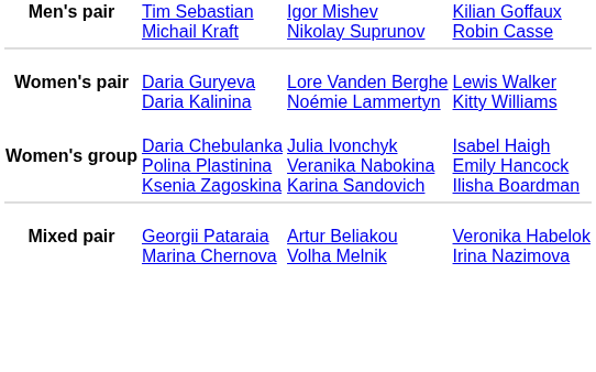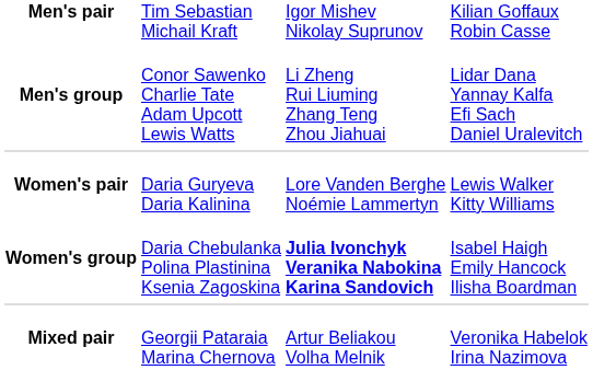 <table>
 <tr>
 <th scope="row">Men's pair</th>
 <td><br><a href='#'>Tim Sebastian</a><br><a href='#'>Michail Kraft</a></td>
 <td><br><a href='#'>Igor Mishev</a><br><a href='#'>Nikolay Suprunov</a></td>
 <td><br><a href='#'>Kilian Goffaux</a><br><a href='#'>Robin Casse</a></td>
+</tr>
+<tr>
+<th scope="row">Men's group</th>
+<td><br><a href='#'>Conor Sawenko</a><br><a href='#'>Charlie Tate</a><br><a href='#'>Adam Upcott</a><br><a href='#'>Lewis Watts</a></td>
+<td><br><a href='#'>Li Zheng</a><br><a href='#'>Rui Liuming</a><br><a href='#'>Zhang Teng</a><br><a href='#'>Zhou Jiahuai</a></td>
+<td><br><a href='#'>Lidar Dana</a><br><a href='#'>Yannay Kalfa</a><br><a href='#'>Efi Sach</a><br><a href='#'>Daniel Uralevitch</a></td>
 </tr>
 <tr>
 </tr>
 <tr bgcolor=#DDDDDD>
 <td colspan=4></td>
 </tr>
 <tr>
 <th scope="row">Women's pair</th>
 <td><br><a href='#'>Daria Guryeva</a><br><a href='#'>Daria Kalinina</a></td>
 <td><br><a href='#'>Lore Vanden Berghe</a><br><a href='#'>Noémie Lammertyn</a></td>
 <td><br><a href='#'>Lewis Walker</a><br><a href='#'>Kitty Williams</a></td>
 </tr>
 <tr>
 <th scope="row">Women's group</th>
 <td><br><a href='#'>Daria Chebulanka</a><br><a href='#'>Polina Plastinina</a><br><a href='#'>Ksenia Zagoskina</a></td>
-<td><br><a href='#'>Julia Ivonchyk</a><br><a href='#'>Veranika Nabokina</a><br><a href='#'>Karina Sandovich</a></td>
+<td><strong><br><a href='#'>Julia Ivonchyk</a><br><a href='#'>Veranika Nabokina</a><br><a href='#'>Karina Sandovich</a></strong></td>
 <td><br><a href='#'>Isabel Haigh</a><br><a href='#'>Emily Hancock</a><br><a href='#'>Ilisha Boardman</a></td>
 </tr>
 <tr>
 </tr>
 <tr bgcolor=#DDDDDD>
 <td colspan=4></td>
 </tr>
 <tr>
 <th scope="row">Mixed pair</th>
 <td><br><a href='#'>Georgii Pataraia</a><br><a href='#'>Marina Chernova</a></td>
 <td><br><a href='#'>Artur Beliakou</a><br><a href='#'>Volha Melnik</a></td>
 <td><br><a href='#'>Veronika Habelok</a><br><a href='#'>Irina Nazimova</a></td>
 </tr>
 </table>
